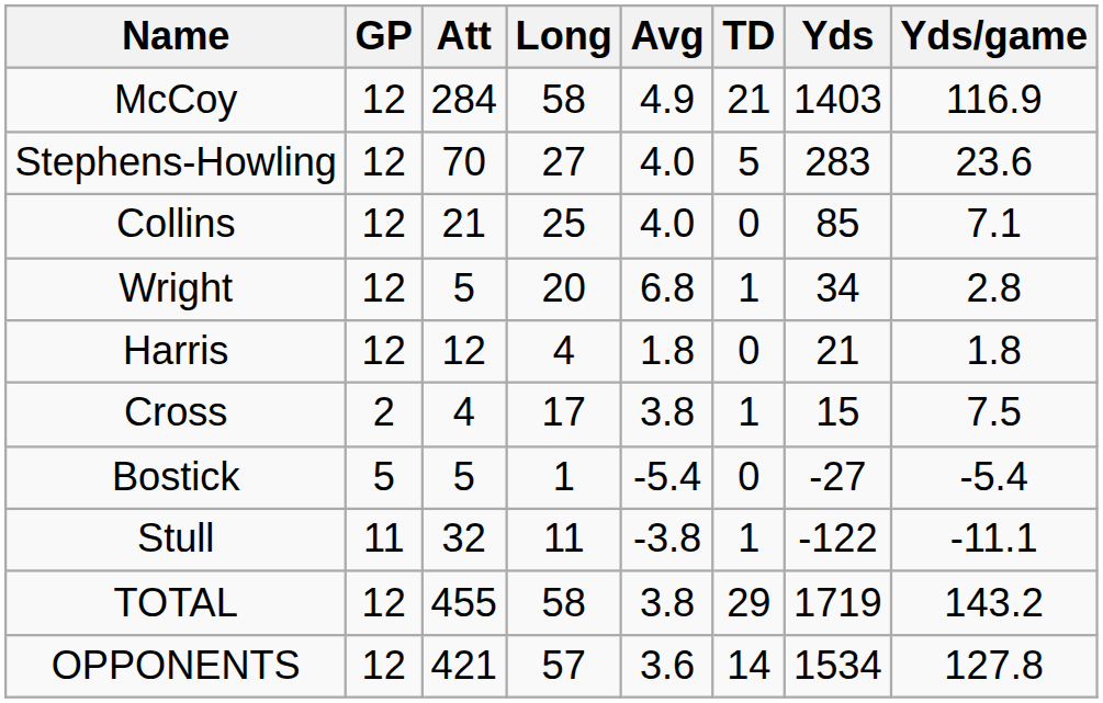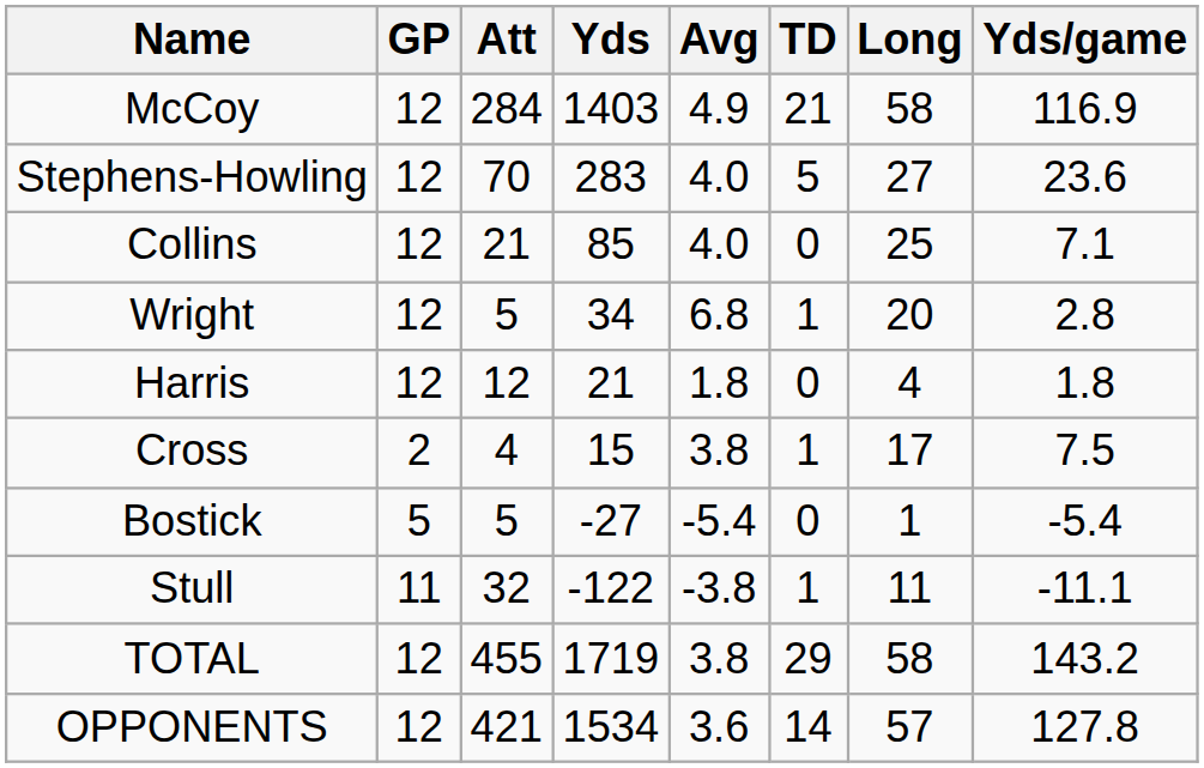 <table class="wikitable sortable" style="white-space:nowrap;">
 <tr>
 <th>Name</th>
 <th>GP</th>
 <th>Att</th>
-<th>Long</th>
+<th>Yds</th>
 <th>Avg</th>
 <th>TD</th>
-<th>Yds</th>
+<th>Long</th>
 <th>Yds/game</th>
 </tr>
 <tr align="center">
 <td>McCoy</td>
 <td>12</td>
 <td>284</td>
-<td>58</td>
+<td>1403</td>
 <td>4.9</td>
 <td>21</td>
-<td>1403</td>
+<td>58</td>
 <td>116.9</td>
 </tr>
 <tr align="center">
 <td>Stephens-Howling</td>
 <td>12</td>
 <td>70</td>
-<td>27</td>
+<td>283</td>
 <td>4.0</td>
 <td>5</td>
-<td>283</td>
+<td>27</td>
 <td>23.6</td>
 </tr>
 <tr align="center">
 <td>Collins</td>
 <td>12</td>
 <td>21</td>
-<td>25</td>
+<td>85</td>
 <td>4.0</td>
 <td>0</td>
-<td>85</td>
+<td>25</td>
 <td>7.1</td>
 </tr>
 <tr align="center">
 <td>Wright</td>
 <td>12</td>
 <td>5</td>
-<td>20</td>
+<td>34</td>
 <td>6.8</td>
 <td>1</td>
-<td>34</td>
+<td>20</td>
 <td>2.8</td>
 </tr>
 <tr align="center">
 <td>Harris</td>
 <td>12</td>
 <td>12</td>
-<td>4</td>
+<td>21</td>
 <td>1.8</td>
 <td>0</td>
-<td>21</td>
+<td>4</td>
 <td>1.8</td>
 </tr>
 <tr align="center">
 <td>Cross</td>
 <td>2</td>
 <td>4</td>
-<td>17</td>
+<td>15</td>
 <td>3.8</td>
 <td>1</td>
-<td>15</td>
+<td>17</td>
 <td>7.5</td>
 </tr>
 <tr align="center">
 <td>Bostick</td>
 <td>5</td>
 <td>5</td>
-<td>1</td>
+<td>-27</td>
 <td>-5.4</td>
 <td>0</td>
-<td>-27</td>
+<td>1</td>
 <td>-5.4</td>
 </tr>
 <tr align="center">
 <td>Stull</td>
 <td>11</td>
 <td>32</td>
-<td>11</td>
+<td>-122</td>
 <td>-3.8</td>
 <td>1</td>
-<td>-122</td>
+<td>11</td>
 <td>-11.1</td>
 </tr>
 <tr align="center">
 <td>TOTAL</td>
 <td>12</td>
 <td>455</td>
-<td>58</td>
+<td>1719</td>
 <td>3.8</td>
 <td>29</td>
-<td>1719</td>
+<td>58</td>
 <td>143.2</td>
 </tr>
 <tr align="center">
 <td>OPPONENTS</td>
 <td>12</td>
 <td>421</td>
-<td>57</td>
+<td>1534</td>
 <td>3.6</td>
 <td>14</td>
-<td>1534</td>
+<td>57</td>
 <td>127.8</td>
 </tr>
 </table>
